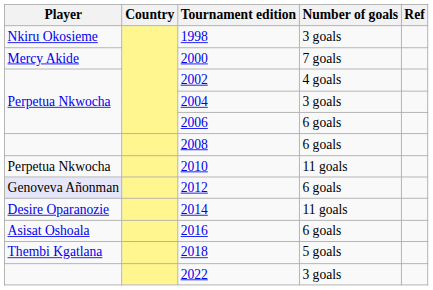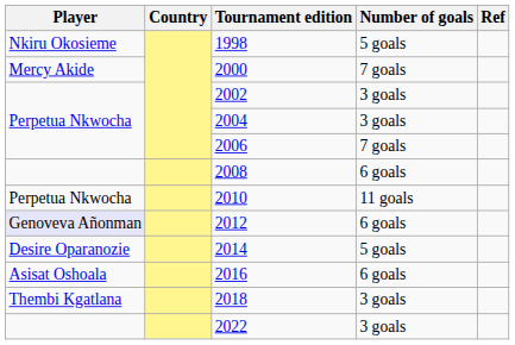 <table class="wikitable">
 <tr>
 <th>Player</th>
 <th>Country</th>
 <th>Tournament edition</th>
 <th>Number of goals</th>
 <th>Ref</th>
 </tr>
 <tr>
 <td><a href='#'>Nkiru Okosieme</a></td>
 <td style="background:#fff68f;" rowspan="5"></td>
 <td><a href='#'>1998</a></td>
-<td>3 goals</td>
+<td>5 goals</td>
 <td></td>
 </tr>
 <tr>
 <td><a href='#'>Mercy Akide</a></td>
 <td><a href='#'>2000</a></td>
 <td>7 goals</td>
 <td></td>
 </tr>
 <tr>
 <td rowspan="3"><a href='#'>Perpetua Nkwocha</a></td>
 <td><a href='#'>2002</a></td>
-<td>4 goals</td>
+<td>3 goals</td>
 <td></td>
 </tr>
 <tr>
 <td><a href='#'>2004</a></td>
 <td>3 goals</td>
 <td></td>
 </tr>
 <tr>
 <td><a href='#'>2006</a></td>
-<td>6 goals</td>
+<td>7 goals</td>
 <td></td>
 </tr>
 <tr>
 <td></td>
 <td style="background:#fff68f;"></td>
 <td><a href='#'>2008</a></td>
 <td>6 goals</td>
 <td></td>
 </tr>
 <tr>
 <td>Perpetua Nkwocha</td>
 <td style="background:#fff68f;"></td>
 <td><a href='#'>2010</a></td>
 <td>11 goals</td>
 <td></td>
 </tr>
 <tr>
 <td style="background: lavender;">Genoveva Añonman</td>
 <td style="background:#fff68f;"></td>
 <td><a href='#'>2012</a></td>
 <td>6 goals</td>
 <td></td>
 </tr>
 <tr>
 <td><a href='#'>Desire Oparanozie</a></td>
 <td style="background:#fff68f;"></td>
 <td><a href='#'>2014</a></td>
-<td>11 goals</td>
+<td>5 goals</td>
 <td></td>
 </tr>
 <tr>
 <td><a href='#'>Asisat Oshoala</a></td>
 <td style="background:#fff68f;"></td>
 <td><a href='#'>2016</a></td>
 <td>6 goals</td>
 <td></td>
 </tr>
 <tr>
 <td><a href='#'>Thembi Kgatlana</a></td>
 <td style="background:#fff68f;"></td>
 <td><a href='#'>2018</a></td>
-<td>5 goals</td>
+<td>3 goals</td>
 <td></td>
 </tr>
 <tr>
 <td></td>
 <td style="background:#fff68f;"></td>
 <td><a href='#'>2022</a></td>
 <td>3 goals</td>
 <td></td>
 </tr>
 </table>
